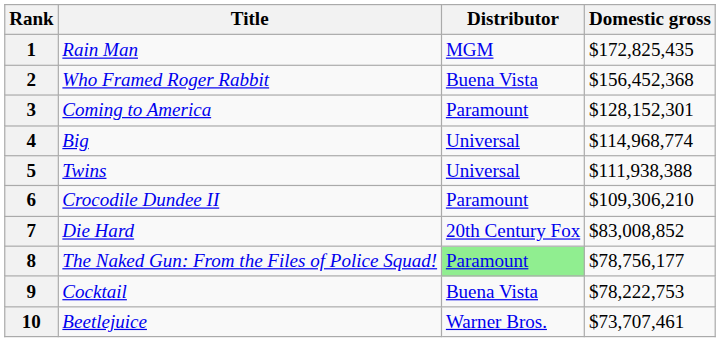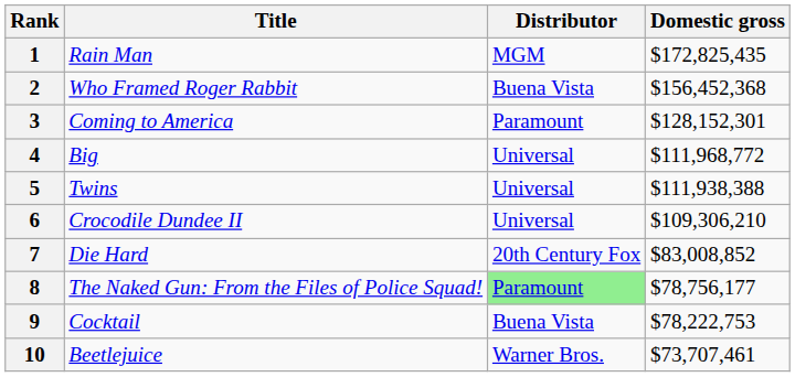 <table class="wikitable sortable" style="margin:auto; margin:auto;">
 <tr>
 <th>Rank</th>
 <th>Title</th>
 <th>Distributor</th>
 <th>Domestic gross</th>
 </tr>
 <tr>
 <th style="text-align:center;">1</th>
 <td><em><a href='#'>Rain Man</a></em></td>
 <td><a href='#'>MGM</a></td>
 <td>$172,825,435</td>
 </tr>
 <tr>
 <th style="text-align:center;">2</th>
 <td><em><a href='#'>Who Framed Roger Rabbit</a></em></td>
 <td><a href='#'>Buena Vista</a></td>
 <td>$156,452,368</td>
 </tr>
 <tr>
 <th style="text-align:center;">3</th>
 <td><em><a href='#'>Coming to America</a></em></td>
 <td><a href='#'>Paramount</a></td>
 <td>$128,152,301</td>
 </tr>
 <tr>
 <th style="text-align:center;">4</th>
 <td><em><a href='#'>Big</a></em></td>
 <td><a href='#'>Universal</a></td>
-<td>$114,968,774</td>
+<td>$111,968,772</td>
 </tr>
 <tr>
 <th style="text-align:center;">5</th>
 <td><em><a href='#'>Twins</a></em></td>
 <td><a href='#'>Universal</a></td>
 <td>$111,938,388</td>
 </tr>
 <tr>
 <th style="text-align:center;">6</th>
 <td><em><a href='#'>Crocodile Dundee II</a></em></td>
-<td><a href='#'>Paramount</a></td>
+<td><a href='#'>Universal</a></td>
 <td>$109,306,210</td>
 </tr>
 <tr>
 <th style="text-align:center;">7</th>
 <td><em><a href='#'>Die Hard</a></em></td>
 <td><a href='#'>20th Century Fox</a></td>
 <td>$83,008,852</td>
 </tr>
 <tr>
 <th style="text-align:center;">8</th>
 <td><em><a href='#'>The Naked Gun: From the Files of Police Squad!</a></em></td>
 <td style="background: lightgreen;"><a href='#'>Paramount</a></td>
 <td>$78,756,177</td>
 </tr>
 <tr>
 <th style="text-align:center;">9</th>
 <td><em><a href='#'>Cocktail</a></em></td>
 <td><a href='#'>Buena Vista</a></td>
 <td>$78,222,753</td>
 </tr>
 <tr>
 <th style="text-align:center;">10</th>
 <td><em><a href='#'>Beetlejuice</a></em></td>
 <td><a href='#'>Warner Bros.</a></td>
 <td>$73,707,461</td>
 </tr>
 </table>
